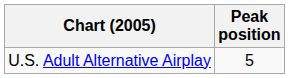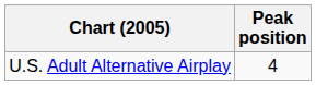 <table class="wikitable">
 <tr>
 <th align="left">Chart (2005)</th>
 <th style="text-align:center;">Peak<br>position</th>
 </tr>
 <tr>
 <td align="left">U.S. <a href='#'>Adult Alternative Airplay</a></td>
-<td style="text-align:center;">5</td>
+<td style="text-align:center;">4</td>
 </tr>
 <tr>
 </tr>
 </table>
